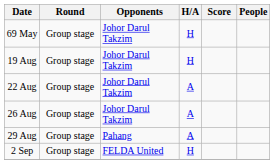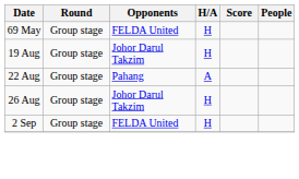 <table class="wikitable" style="text-align:center">
 <tr>
 <th width="50" style="text-align:center">Date</th>
 <th width="90">Round</th>
 <th width="120">Opponents</th>
 <th width="20" align="center">H/A</th>
 <th width="50">Score</th>
 <th align="center">People</th>
 </tr>
 <tr bgcolor=>
 <td>69 May</td>
 <td>Group stage</td>
-<td align='left'><a href='#'>Johor Darul Takzim</a></td>
+<td align='left'><a href='#'>FELDA United</a></td>
 <td><a href='#'>H</a></td>
 <td></td>
 <td align='left'></td>
 </tr>
 <tr bgcolor=>
 <td>19 Aug</td>
 <td>Group stage</td>
 <td align='left'><a href='#'>Johor Darul Takzim</a></td>
 <td><a href='#'>H</a></td>
 <td></td>
 <td align='left'></td>
 </tr>
 <tr bgcolor=>
 <td>22 Aug</td>
 <td>Group stage</td>
-<td align='left'><a href='#'>Johor Darul Takzim</a></td>
+<td align='left'><a href='#'>Pahang</a></td>
 <td><a href='#'>A</a></td>
 <td></td>
 <td align='left'></td>
 </tr>
 <tr bgcolor=>
 <td>26 Aug</td>
 <td>Group stage</td>
 <td align='left'><a href='#'>Johor Darul Takzim</a></td>
-<td><a href='#'>A</a></td>
-<td></td>
-<td align='left'></td>
-</tr>
-<tr bgcolor=>
-<td>29 Aug</td>
-<td>Group stage</td>
-<td align='left'><a href='#'>Pahang</a></td>
-<td><a href='#'>A</a></td>
+<td><a href='#'>H</a></td>
 <td></td>
 <td align='left'></td>
 </tr>
 <tr bgcolor=>
 <td>2 Sep</td>
 <td>Group stage</td>
 <td align='left'><a href='#'>FELDA United</a></td>
 <td><a href='#'>H</a></td>
 <td></td>
 <td align='left'></td>
 </tr>
 <tr>
 </tr>
 </table>
